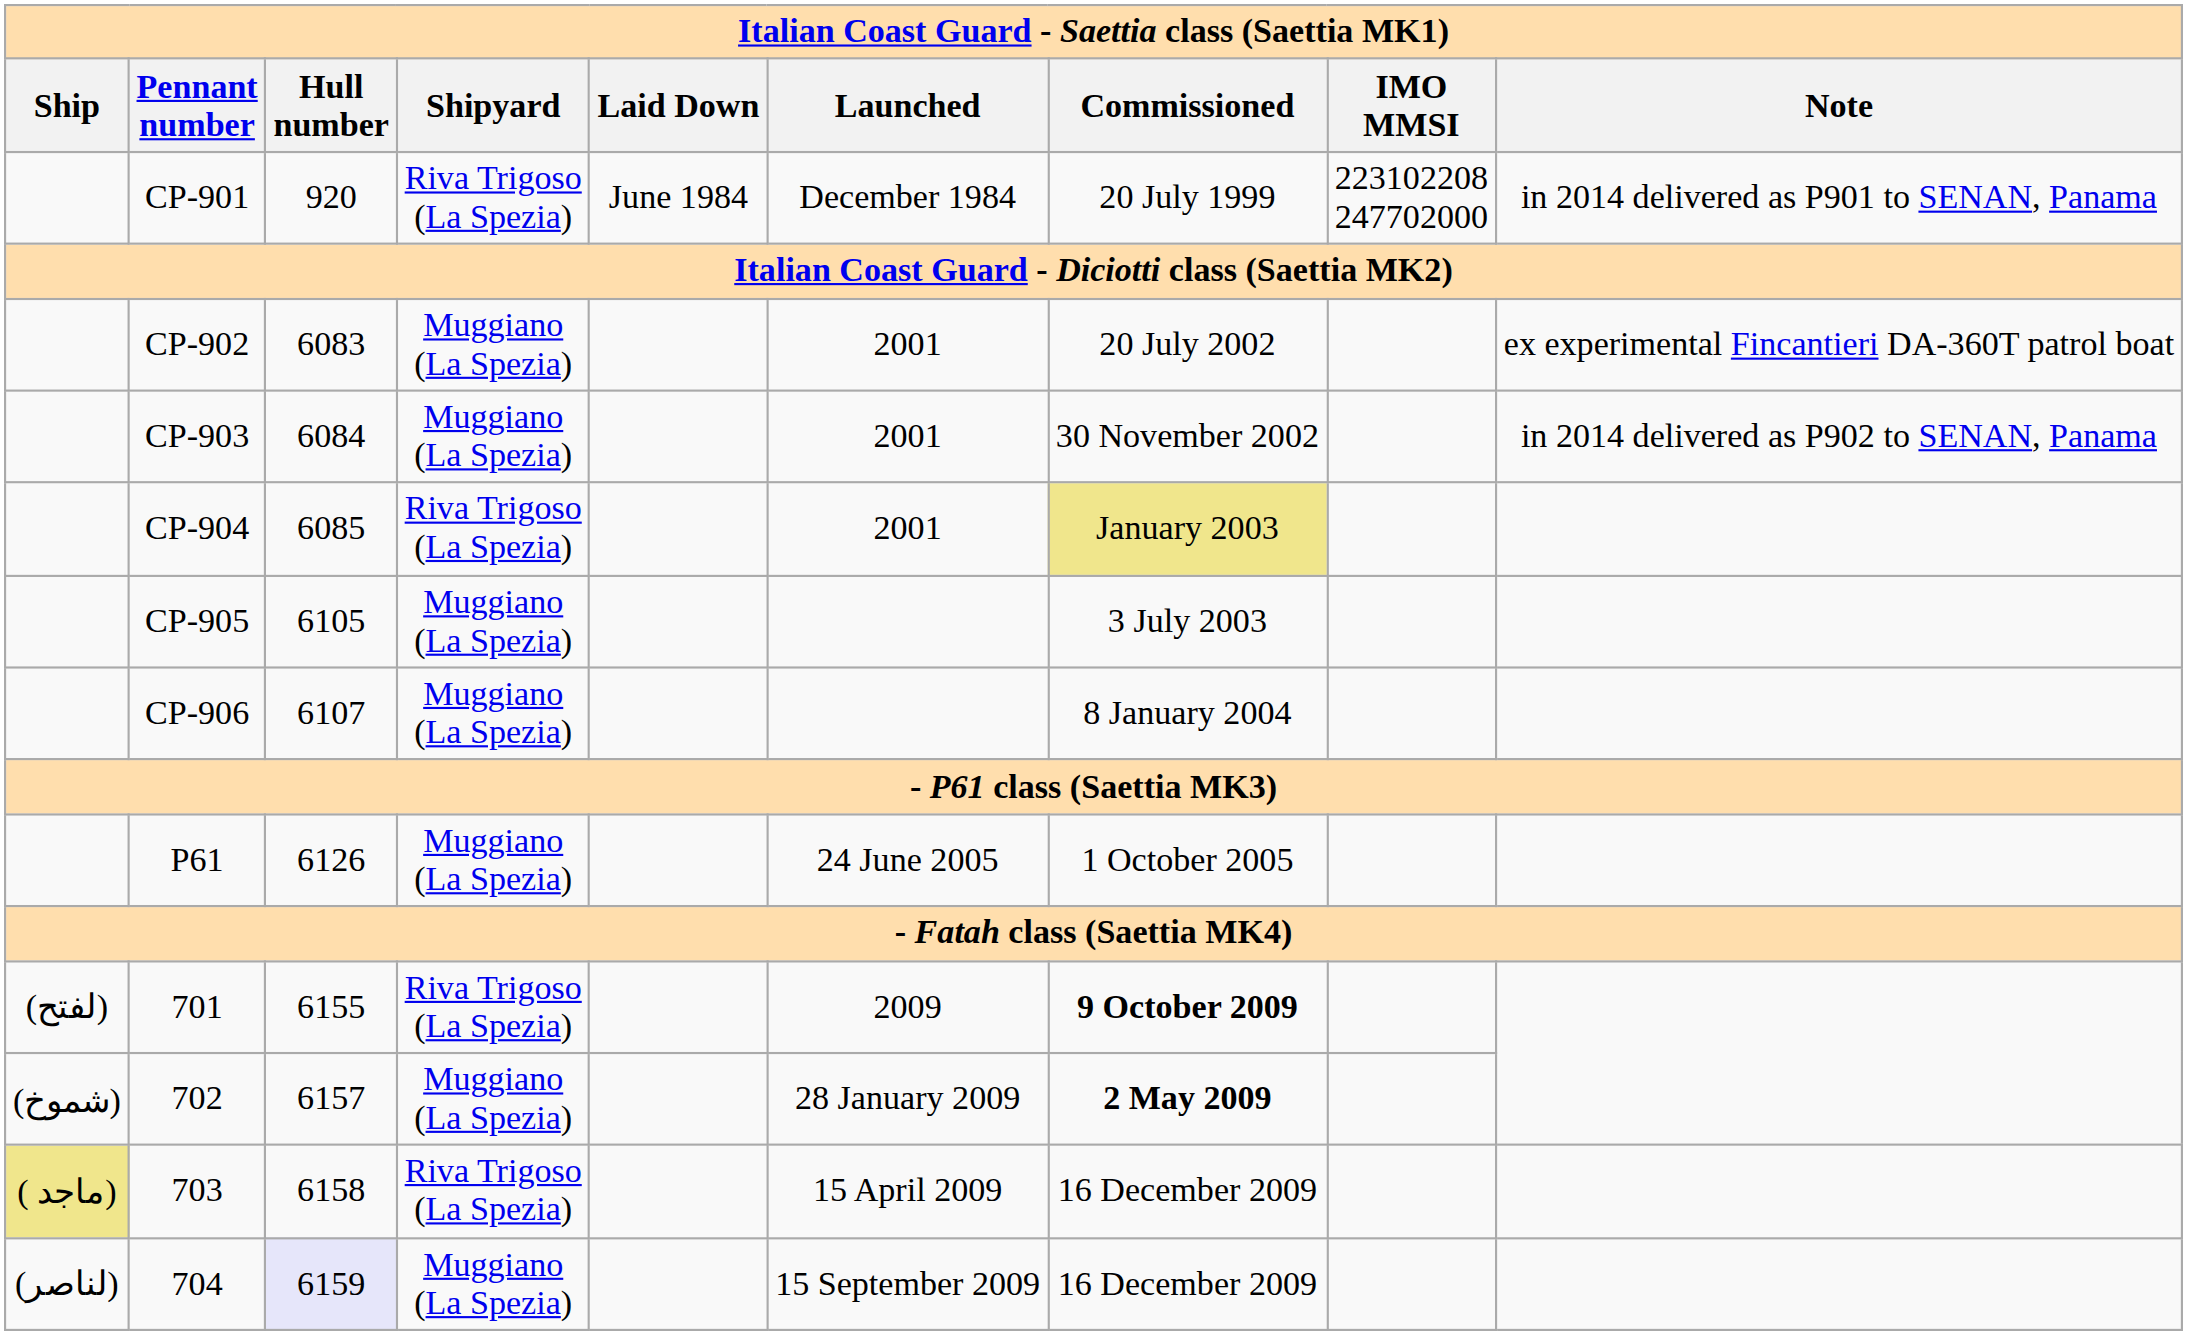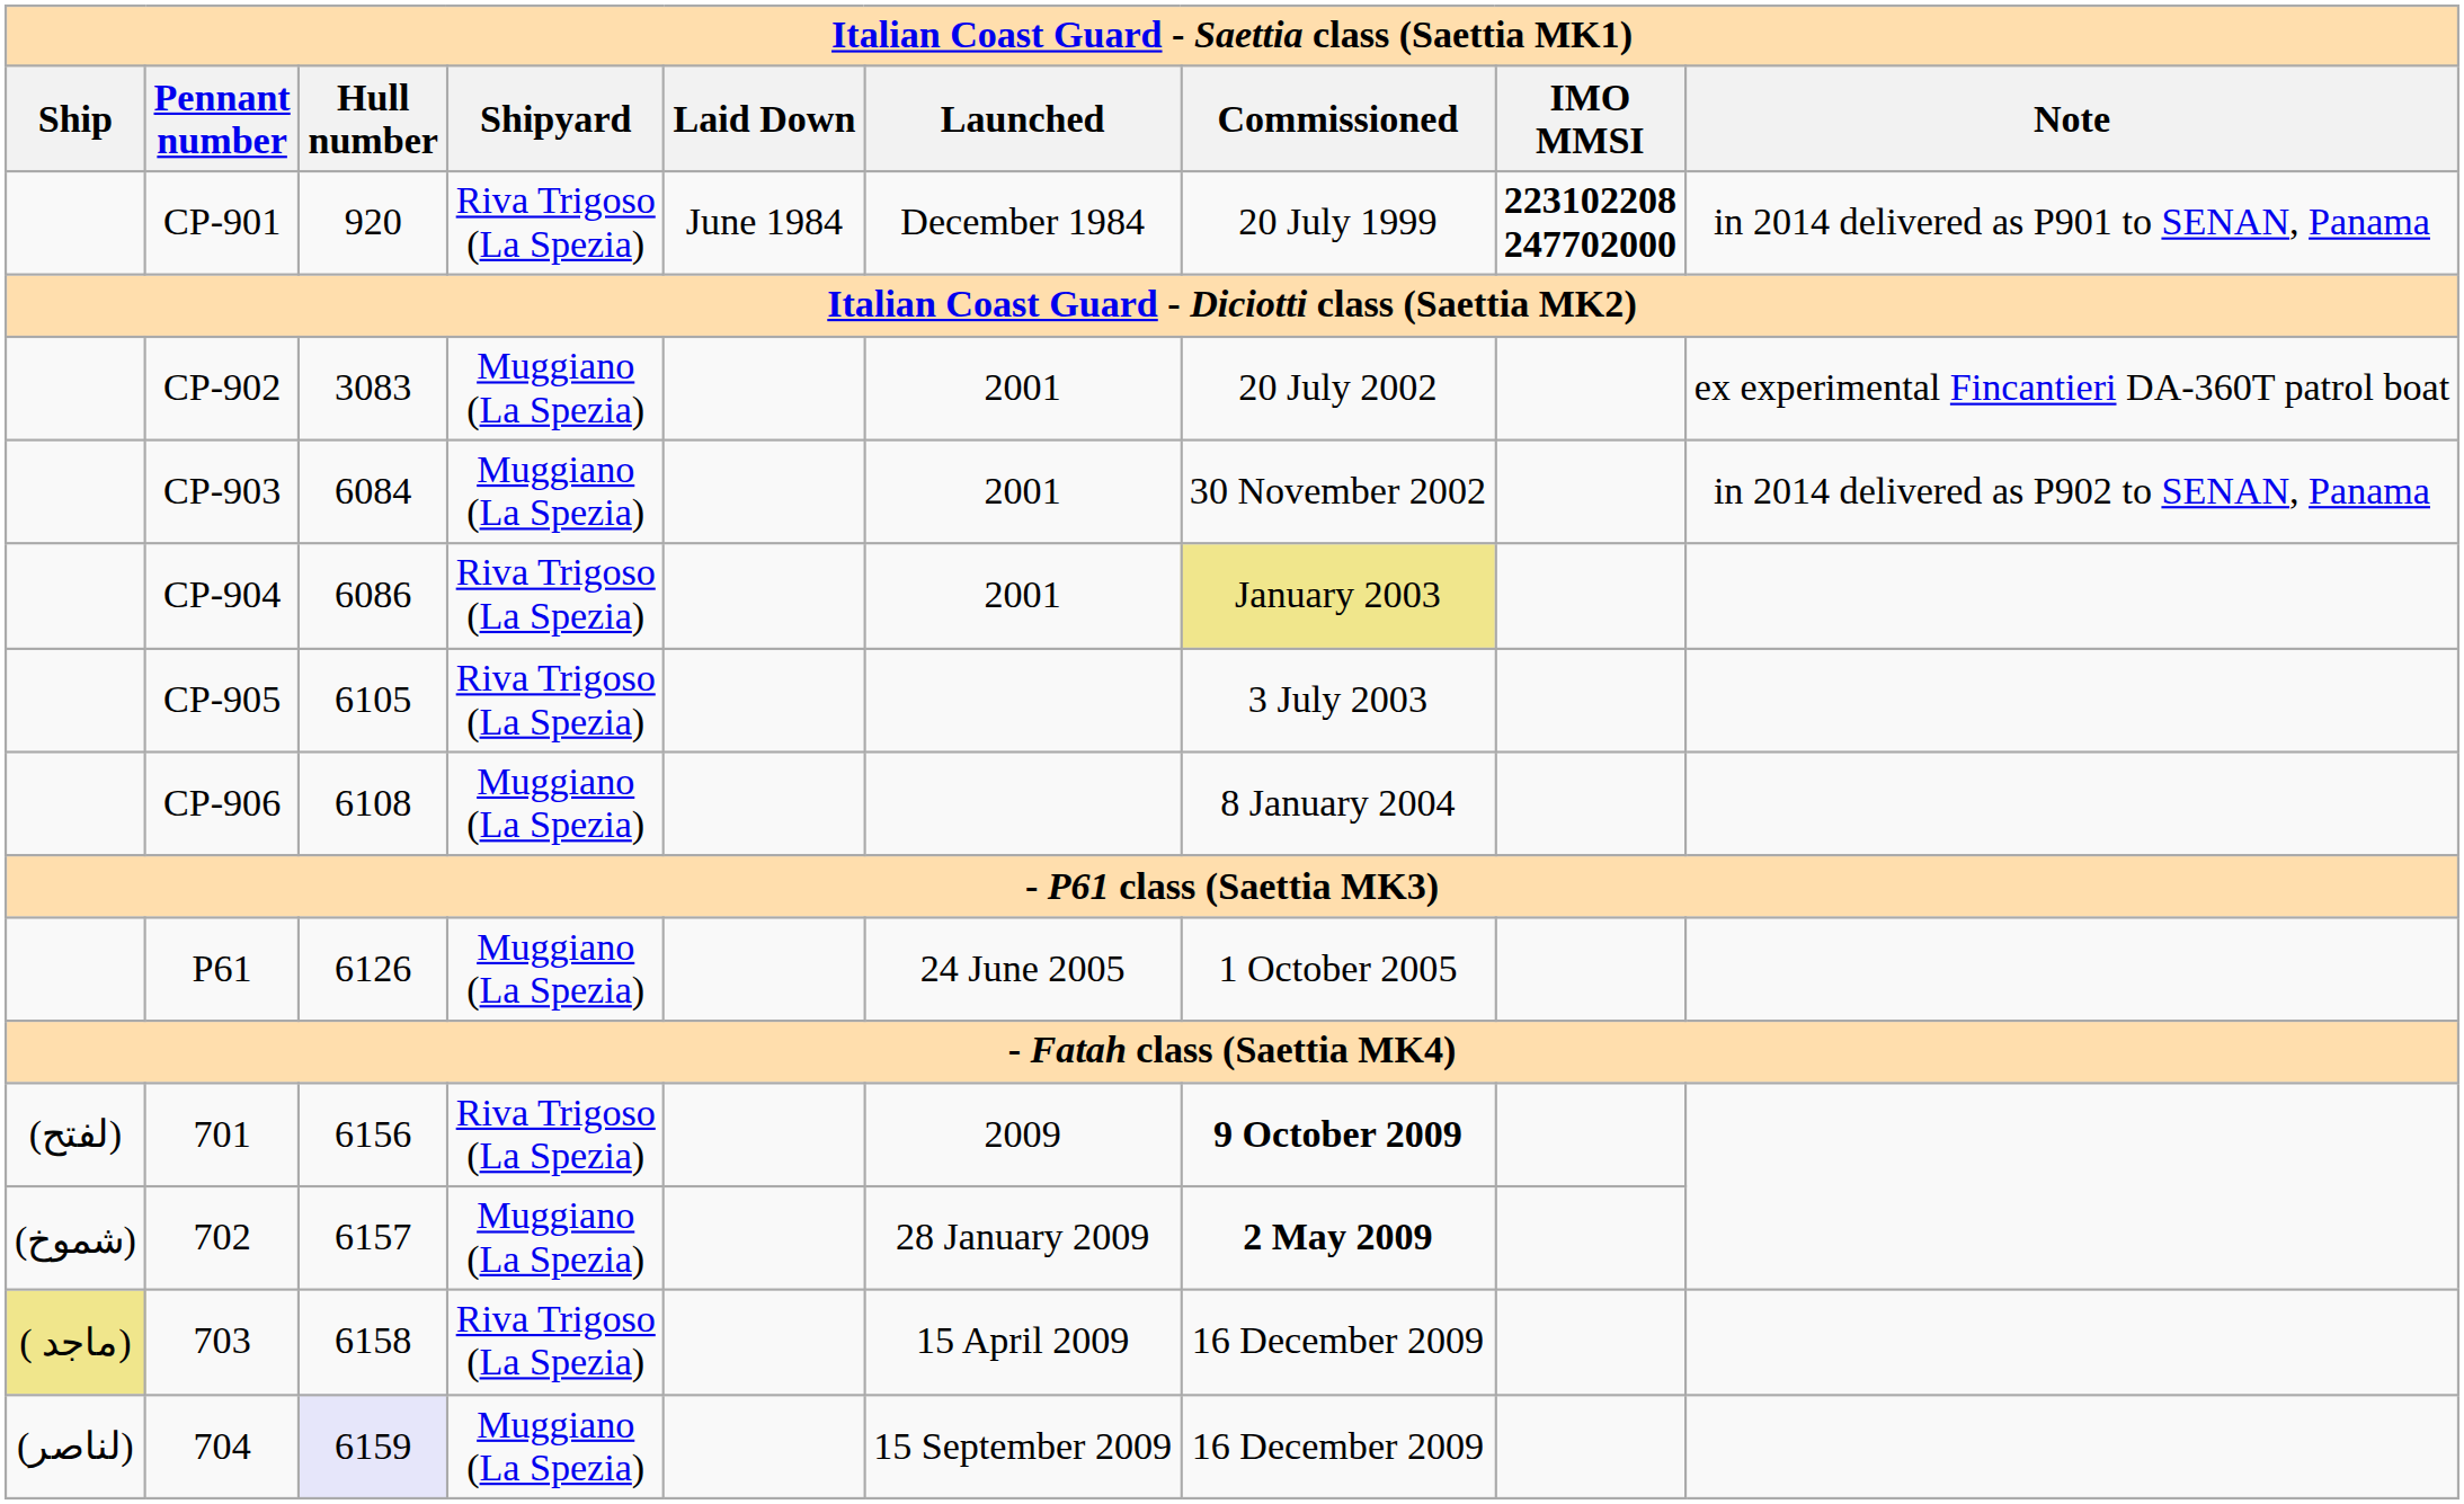 <table border="1" class="sortable wikitable">
 <tr style="text-align:center;">
 <th colspan="11" style="background:#ffdead;"> <a href='#'>Italian Coast Guard</a> - <em>Saettia</em> class (Saettia MK1)</th>
 </tr>
 <tr style="text-align:center;">
 <th>Ship</th>
 <th><a href='#'>Pennant<br>number</a></th>
 <th>Hull<br>number</th>
 <th>Shipyard</th>
 <th>Laid Down</th>
 <th>Launched</th>
 <th>Commissioned</th>
 <th>IMO<br>MMSI</th>
 <th>Note</th>
 </tr>
 <tr style="text-align:center;">
 <td></td>
 <td>CP-901</td>
 <td>920</td>
 <td><a href='#'>Riva Trigoso</a><br> (<a href='#'>La Spezia</a>)</td>
 <td>June 1984</td>
 <td>December 1984</td>
 <td>20 July 1999</td>
-<td>223102208<br>247702000</td>
+<td><strong>223102208<br>247702000</strong></td>
 <td>in 2014 delivered as P901 to  <a href='#'>SENAN</a>, <a href='#'>Panama</a></td>
 </tr>
 <tr style="text-align:center;">
 <th colspan="11" style="background:#ffdead;"> <a href='#'>Italian Coast Guard</a> - <em>Diciotti</em> class (Saettia MK2)</th>
 </tr>
 <tr style="text-align:center;">
 <td></td>
 <td>CP-902</td>
-<td>6083</td>
+<td>3083</td>
 <td><a href='#'>Muggiano</a><br> (<a href='#'>La Spezia</a>)</td>
 <td></td>
 <td>2001</td>
 <td>20 July 2002</td>
 <td></td>
 <td>ex experimental <a href='#'>Fincantieri</a> DA-360T patrol boat</td>
 </tr>
 <tr style="text-align:center;">
 <td></td>
 <td>CP-903</td>
 <td>6084</td>
 <td><a href='#'>Muggiano</a><br> (<a href='#'>La Spezia</a>)</td>
 <td></td>
 <td>2001</td>
 <td>30 November 2002</td>
 <td></td>
 <td>in 2014 delivered as P902 to  <a href='#'>SENAN</a>, <a href='#'>Panama</a></td>
 </tr>
 <tr style="text-align:center;">
 <td></td>
 <td>CP-904</td>
-<td>6085</td>
+<td>6086</td>
 <td><a href='#'>Riva Trigoso</a><br> (<a href='#'>La Spezia</a>)</td>
 <td></td>
 <td>2001</td>
 <td style="background: khaki;">January 2003</td>
 <td></td>
 <td></td>
 </tr>
 <tr style="text-align:center;">
 <td></td>
 <td>CP-905</td>
 <td>6105</td>
-<td><a href='#'>Muggiano</a><br> (<a href='#'>La Spezia</a>)</td>
+<td><a href='#'>Riva Trigoso</a><br> (<a href='#'>La Spezia</a>)</td>
 <td></td>
 <td></td>
 <td>3 July 2003</td>
 <td></td>
 <td></td>
 </tr>
 <tr style="text-align:center;">
 <td></td>
 <td>CP-906</td>
-<td>6107</td>
+<td>6108</td>
 <td><a href='#'>Muggiano</a><br> (<a href='#'>La Spezia</a>)</td>
 <td></td>
 <td></td>
 <td>8 January 2004</td>
 <td></td>
 <td></td>
 </tr>
 <tr style="text-align:center;">
 <th colspan="11" style="background:#ffdead;"> - <em>P61</em> class (Saettia MK3)</th>
 </tr>
 <tr style="text-align:center;">
 <td></td>
 <td>P61</td>
 <td>6126</td>
 <td><a href='#'>Muggiano</a><br> (<a href='#'>La Spezia</a>)</td>
 <td></td>
 <td>24 June 2005</td>
 <td>1 October 2005</td>
 <td></td>
 <td></td>
 </tr>
 <tr style="text-align:center;">
 <th colspan="11" style="background:#ffdead;"> - <em>Fatah</em> class (Saettia MK4)</th>
 </tr>
 <tr style="text-align:center;">
 <td>(لفتح)</td>
 <td>701</td>
-<td>6155</td>
+<td>6156</td>
 <td><a href='#'>Riva Trigoso</a><br> (<a href='#'>La Spezia</a>)</td>
 <td></td>
 <td>2009</td>
 <td><strong>9 October 2009</strong></td>
 <td></td>
 </tr>
 <tr style="text-align:center;">
 <td> (شموخ)</td>
 <td>702</td>
 <td>6157</td>
 <td><a href='#'>Muggiano</a><br> (<a href='#'>La Spezia</a>)</td>
 <td></td>
 <td>28 January 2009</td>
 <td><strong>2 May 2009</strong></td>
 <td></td>
 </tr>
 <tr style="text-align:center;">
 <td style="background: khaki;"> ( ماجد)</td>
 <td>703</td>
 <td>6158</td>
 <td><a href='#'>Riva Trigoso</a><br> (<a href='#'>La Spezia</a>)</td>
 <td></td>
 <td>15 April 2009</td>
 <td>16 December 2009</td>
 <td></td>
 <td></td>
 </tr>
 <tr style="text-align:center;">
 <td> (لناصر)</td>
 <td>704</td>
 <td style="background: lavender;">6159</td>
 <td><a href='#'>Muggiano</a><br> (<a href='#'>La Spezia</a>)</td>
 <td></td>
 <td>15 September 2009</td>
 <td>16 December 2009</td>
 <td></td>
 <td></td>
 </tr>
 </table>
